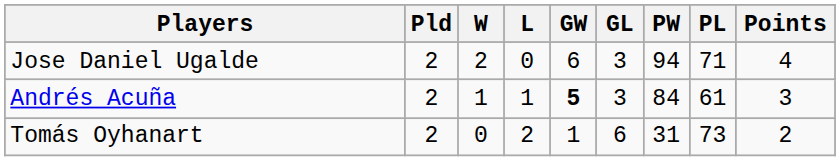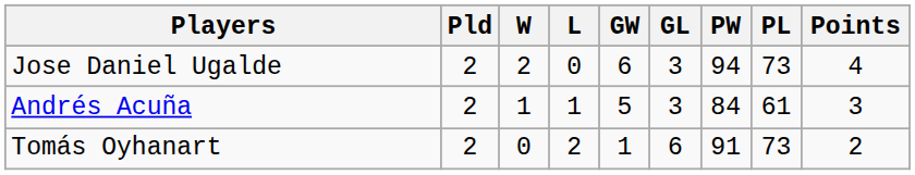 <table class=wikitable style="text-align:center">
 <tr>
 <th width=220>Players</th>
 <th width=20>Pld</th>
 <th width=20>W</th>
 <th width=20>L</th>
 <th width=20>GW</th>
 <th width=20>GL</th>
 <th width=20>PW</th>
 <th width=20>PL</th>
 <th width=50>Points</th>
 </tr>
 <tr>
 <td align=left> Jose Daniel Ugalde</td>
 <td>2</td>
 <td>2</td>
 <td>0</td>
 <td>6</td>
 <td>3</td>
 <td>94</td>
-<td>71</td>
+<td>73</td>
 <td>4</td>
 </tr>
 <tr>
 <td align=left> <a href='#'>Andrés Acuña</a></td>
 <td>2</td>
 <td>1</td>
 <td>1</td>
-<td><strong>5</strong></td>
+<td>5</td>
 <td>3</td>
 <td>84</td>
 <td>61</td>
 <td>3</td>
 </tr>
 <tr>
 <td align=left> Tomás Oyhanart</td>
 <td>2</td>
 <td>0</td>
 <td>2</td>
 <td>1</td>
 <td>6</td>
-<td>31</td>
+<td>91</td>
 <td>73</td>
 <td>2</td>
 </tr>
 </table>
